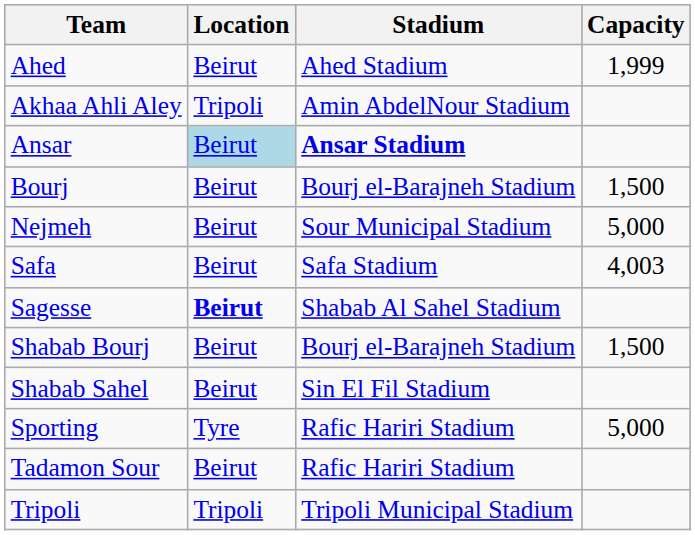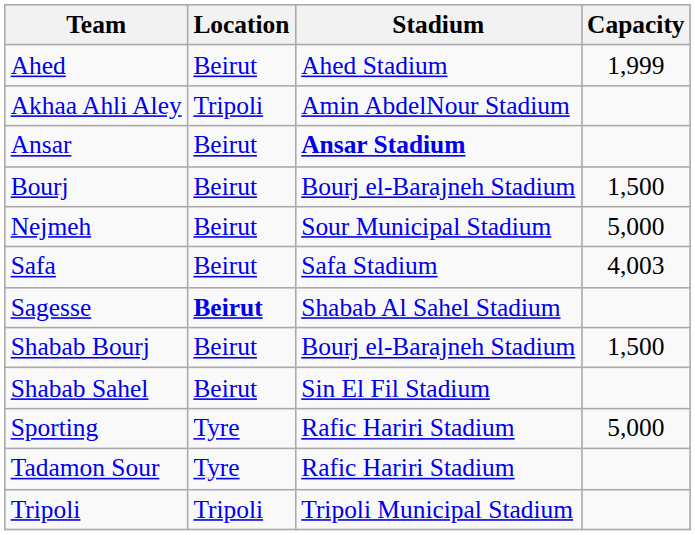 <table class="wikitable sortable">
 <tr>
 <th>Team</th>
 <th>Location</th>
 <th>Stadium</th>
 <th>Capacity</th>
 </tr>
 <tr>
 <td><a href='#'>Ahed</a></td>
 <td><a href='#'>Beirut</a> </td>
 <td><a href='#'>Ahed Stadium</a></td>
 <td style="text-align:center;">1,999</td>
 </tr>
 <tr>
 <td><a href='#'>Akhaa Ahli Aley</a></td>
 <td><a href='#'>Tripoli</a></td>
 <td><a href='#'>Amin AbdelNour Stadium</a></td>
 <td style="text-align:center;"></td>
 </tr>
 <tr>
 <td><a href='#'>Ansar</a></td>
-<td style="background: lightblue;"><a href='#'>Beirut</a> </td>
+<td><a href='#'>Beirut</a> </td>
 <td><strong><a href='#'>Ansar Stadium</a></strong></td>
 <td></td>
 </tr>
 <tr>
 <td><a href='#'>Bourj</a></td>
 <td><a href='#'>Beirut</a> </td>
 <td><a href='#'>Bourj el-Barajneh Stadium</a></td>
 <td style="text-align:center;">1,500</td>
 </tr>
 <tr>
 <td><a href='#'>Nejmeh</a></td>
 <td><a href='#'>Beirut</a> </td>
 <td><a href='#'>Sour Municipal Stadium</a></td>
 <td style="text-align:center;">5,000</td>
 </tr>
 <tr>
 <td><a href='#'>Safa</a></td>
 <td><a href='#'>Beirut</a> </td>
 <td><a href='#'>Safa Stadium</a></td>
 <td style="text-align:center;">4,003</td>
 </tr>
 <tr>
 <td><a href='#'>Sagesse</a></td>
 <td><strong><a href='#'>Beirut</a> </strong></td>
 <td><a href='#'>Shabab Al Sahel Stadium</a></td>
 <td></td>
 </tr>
 <tr>
 <td><a href='#'>Shabab Bourj</a></td>
 <td><a href='#'>Beirut</a> </td>
 <td><a href='#'>Bourj el-Barajneh Stadium</a></td>
 <td style="text-align:center;">1,500</td>
 </tr>
 <tr>
 <td><a href='#'>Shabab Sahel</a></td>
 <td><a href='#'>Beirut</a> </td>
 <td><a href='#'>Sin El Fil Stadium</a></td>
 <td></td>
 </tr>
 <tr>
 <td><a href='#'>Sporting</a></td>
 <td><a href='#'>Tyre</a></td>
 <td><a href='#'>Rafic Hariri Stadium</a></td>
 <td style="text-align:center;">5,000</td>
 </tr>
 <tr>
 <td><a href='#'>Tadamon Sour</a></td>
-<td><a href='#'>Beirut</a> </td>
+<td><a href='#'>Tyre</a></td>
 <td><a href='#'>Rafic Hariri Stadium</a></td>
 <td style="text-align:center;"></td>
 </tr>
 <tr>
 <td><a href='#'>Tripoli</a></td>
 <td><a href='#'>Tripoli</a></td>
 <td><a href='#'>Tripoli Municipal Stadium</a></td>
 <td style="text-align:center;"></td>
 </tr>
 </table>
